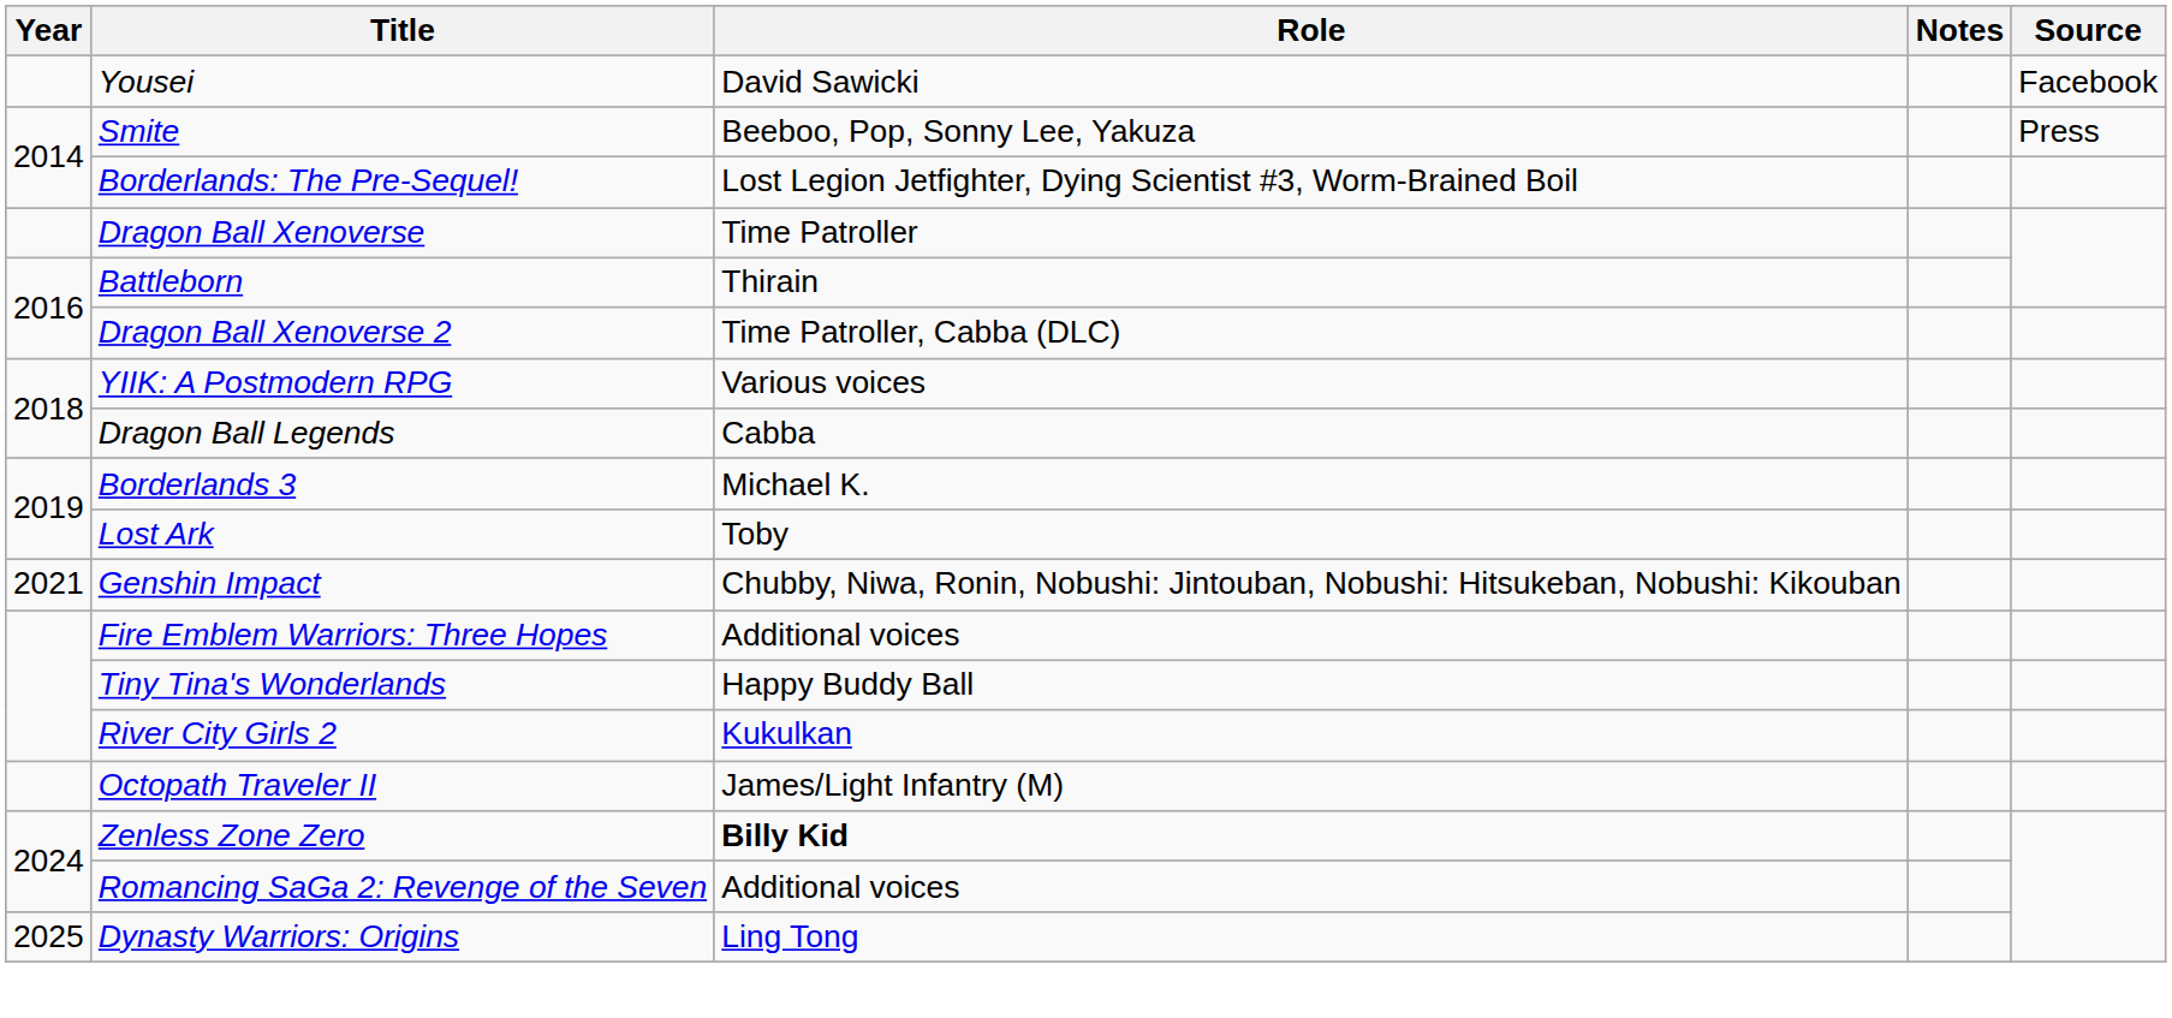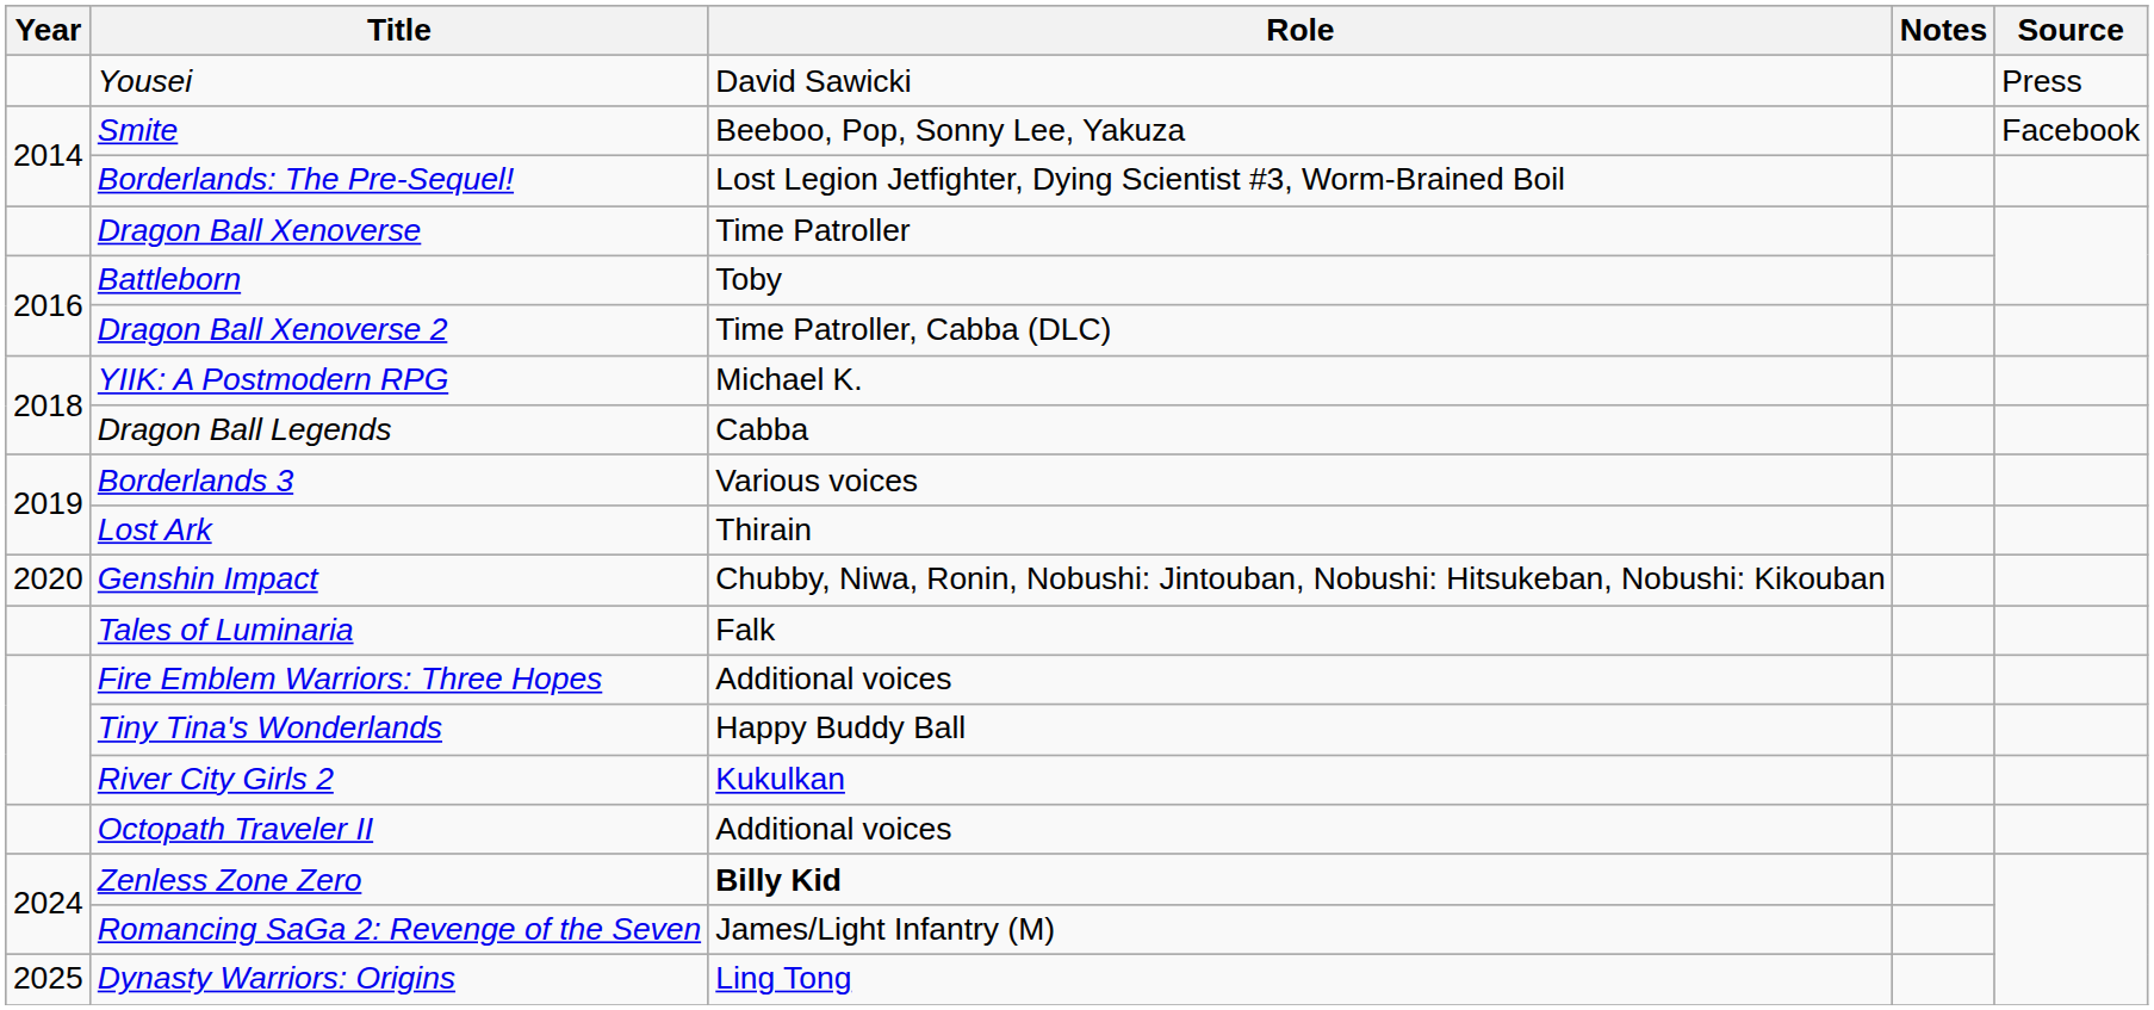 <table class="wikitable sortable plainrowheaders">
 <tr>
 <th>Year</th>
 <th>Title</th>
 <th>Role</th>
 <th class="unsortable">Notes</th>
 <th class="unsortable">Source</th>
 </tr>
 <tr>
 <td></td>
 <td><em>Yousei</em></td>
 <td>David Sawicki</td>
 <td></td>
-<td>Facebook</td>
+<td>Press</td>
 </tr>
 <tr>
 <td rowspan="2">2014</td>
 <td><em><a href='#'>Smite</a></em></td>
 <td>Beeboo, Pop, Sonny Lee, Yakuza</td>
 <td></td>
-<td>Press</td>
+<td>Facebook</td>
 </tr>
 <tr>
 <td><em><a href='#'>Borderlands: The Pre-Sequel!</a></em></td>
 <td>Lost Legion Jetfighter, Dying Scientist #3, Worm-Brained Boil</td>
 <td></td>
 <td></td>
 </tr>
 <tr>
 <td></td>
 <td><em><a href='#'>Dragon Ball Xenoverse</a></em></td>
 <td>Time Patroller</td>
 <td></td>
 <td rowspan="2"></td>
 </tr>
 <tr>
 <td rowspan="2">2016</td>
 <td><em><a href='#'>Battleborn</a></em></td>
-<td>Thirain</td>
+<td>Toby</td>
 <td></td>
 </tr>
 <tr>
 <td><em><a href='#'>Dragon Ball Xenoverse 2</a></em></td>
 <td>Time Patroller, Cabba (DLC)</td>
 <td></td>
 <td></td>
 </tr>
 <tr>
 <td rowspan="2">2018</td>
 <td><em><a href='#'>YIIK: A Postmodern RPG</a></em></td>
-<td>Various voices</td>
+<td>Michael K.</td>
 <td></td>
 <td></td>
 </tr>
 <tr>
 <td><em>Dragon Ball Legends</em></td>
 <td>Cabba</td>
 <td></td>
 <td></td>
 </tr>
 <tr>
 <td rowspan="2">2019</td>
 <td><em><a href='#'>Borderlands 3</a></em></td>
-<td>Michael K.</td>
+<td>Various voices</td>
 <td></td>
 <td></td>
 </tr>
 <tr>
 <td><em><a href='#'>Lost Ark</a></em></td>
-<td>Toby</td>
+<td>Thirain</td>
 <td></td>
 <td></td>
 </tr>
 <tr>
-<td>2021</td>
+<td>2020</td>
 <td><em><a href='#'>Genshin Impact</a></em></td>
 <td>Chubby, Niwa, Ronin, Nobushi: Jintouban, Nobushi: Hitsukeban, Nobushi: Kikouban</td>
+<td></td>
+<td></td>
+</tr>
+<tr>
+<td></td>
+<td><em><a href='#'>Tales of Luminaria</a></em></td>
+<td>Falk</td>
 <td></td>
 <td></td>
 </tr>
 <tr>
 <td rowspan="3"></td>
 <td><em><a href='#'>Fire Emblem Warriors: Three Hopes</a></em></td>
 <td>Additional voices</td>
 <td></td>
 <td></td>
 </tr>
 <tr>
 <td><em><a href='#'>Tiny Tina's Wonderlands</a></em></td>
 <td>Happy Buddy Ball</td>
 <td></td>
 <td></td>
 </tr>
 <tr>
 <td><em><a href='#'>River City Girls 2</a></em></td>
 <td><a href='#'>Kukulkan</a></td>
 <td></td>
 <td></td>
 </tr>
 <tr>
 <td></td>
 <td><em><a href='#'>Octopath Traveler II</a></em></td>
-<td>James/Light Infantry (M)</td>
+<td>Additional voices</td>
 <td></td>
 <td></td>
 </tr>
 <tr>
 <td rowspan="2">2024</td>
 <td><em><a href='#'>Zenless Zone Zero</a></em></td>
 <td><strong>Billy Kid</strong></td>
 <td></td>
 <td rowspan="3"></td>
 </tr>
 <tr>
 <td><em><a href='#'>Romancing SaGa 2: Revenge of the Seven</a></em></td>
-<td>Additional voices</td>
+<td>James/Light Infantry (M)</td>
 <td></td>
 </tr>
 <tr>
 <td>2025</td>
 <td><em><a href='#'>Dynasty Warriors: Origins</a></em></td>
 <td><a href='#'>Ling Tong</a></td>
 <td></td>
 </tr>
 </table>
